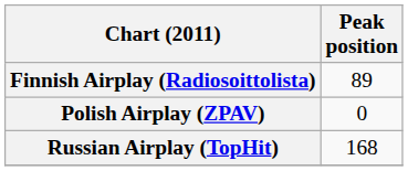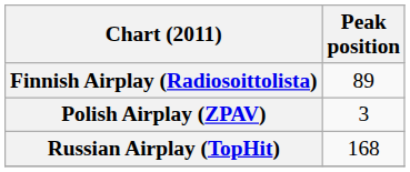 <table class="wikitable sortable plainrowheaders" style="text-align:center;">
 <tr>
 <th scope="col">Chart (2011)</th>
 <th scope="col">Peak<br>position</th>
 </tr>
 <tr>
 <th scope="row">Finnish Airplay (<a href='#'>Radiosoittolista</a>)</th>
 <td>89</td>
 </tr>
 <tr>
 <th scope="row">Polish Airplay (<a href='#'>ZPAV</a>)</th>
-<td>0</td>
+<td>3</td>
 </tr>
 <tr>
 <th scope="row">Russian Airplay (<a href='#'>TopHit</a>)</th>
 <td>168</td>
 </tr>
 <tr>
 </tr>
 </table>
